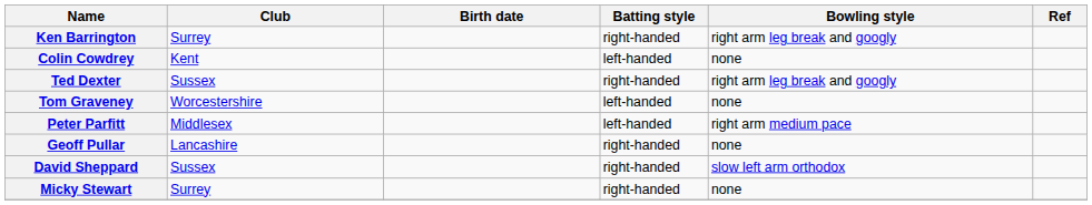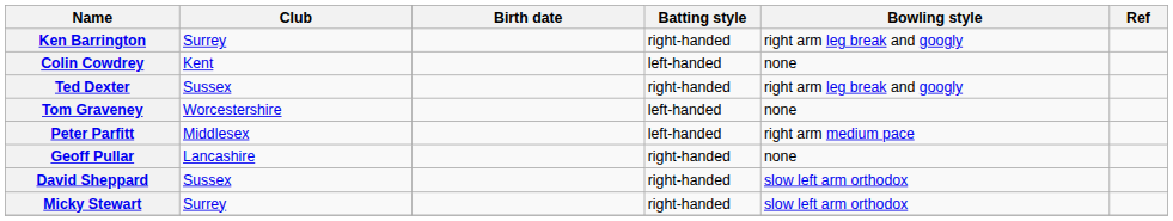 <table class="wikitable plainrowheaders" style="font-size:95%; width:95%;">
 <tr>
 <th scope="col" width="15%">Name</th>
 <th scope="col" width="20%">Club</th>
 <th scope="col" width="20%">Birth date</th>
 <th scope="col" width="10%">Batting style</th>
 <th scope="col" width="30%">Bowling style</th>
 <th scope="col" width="5%">Ref</th>
 </tr>
 <tr>
 <th scope="row"><a href='#'>Ken Barrington</a></th>
 <td><a href='#'>Surrey</a></td>
 <td></td>
 <td>right-handed</td>
 <td>right arm <a href='#'>leg break</a> and <a href='#'>googly</a></td>
 <td></td>
 </tr>
 <tr>
 <th scope="row"><a href='#'>Colin Cowdrey</a></th>
 <td><a href='#'>Kent</a></td>
 <td></td>
 <td>left-handed</td>
 <td>none</td>
 <td></td>
 </tr>
 <tr>
 <th scope="row"><a href='#'>Ted Dexter</a></th>
 <td><a href='#'>Sussex</a></td>
 <td></td>
 <td>right-handed</td>
 <td>right arm <a href='#'>leg break</a> and <a href='#'>googly</a></td>
 <td></td>
 </tr>
 <tr>
 <th scope="row"><a href='#'>Tom Graveney</a></th>
 <td><a href='#'>Worcestershire</a></td>
 <td></td>
 <td>left-handed</td>
 <td>none</td>
 <td></td>
 </tr>
 <tr>
 <th scope="row"><a href='#'>Peter Parfitt</a></th>
 <td><a href='#'>Middlesex</a></td>
 <td></td>
 <td>left-handed</td>
 <td>right arm <a href='#'>medium pace</a></td>
 <td></td>
 </tr>
 <tr>
 <th scope="row"><a href='#'>Geoff Pullar</a></th>
 <td><a href='#'>Lancashire</a></td>
 <td></td>
 <td>right-handed</td>
 <td>none</td>
 <td></td>
 </tr>
 <tr>
 <th scope="row"><a href='#'>David Sheppard</a></th>
 <td><a href='#'>Sussex</a></td>
 <td></td>
 <td>right-handed</td>
 <td><a href='#'>slow left arm orthodox</a></td>
 <td></td>
 </tr>
 <tr>
 <th scope="row"><a href='#'>Micky Stewart</a></th>
 <td><a href='#'>Surrey</a></td>
 <td></td>
 <td>right-handed</td>
-<td>none</td>
+<td><a href='#'>slow left arm orthodox</a></td>
 <td></td>
 </tr>
 <tr>
 </tr>
 </table>
